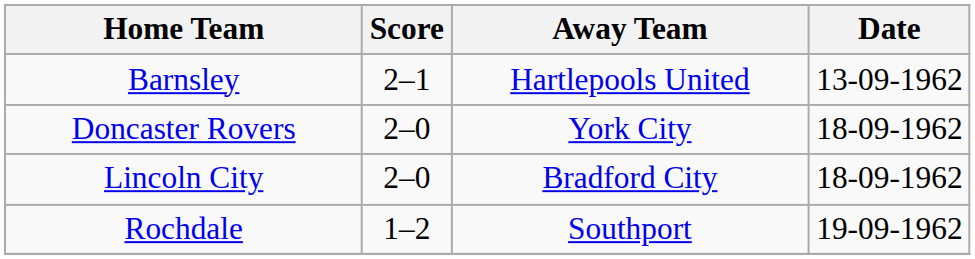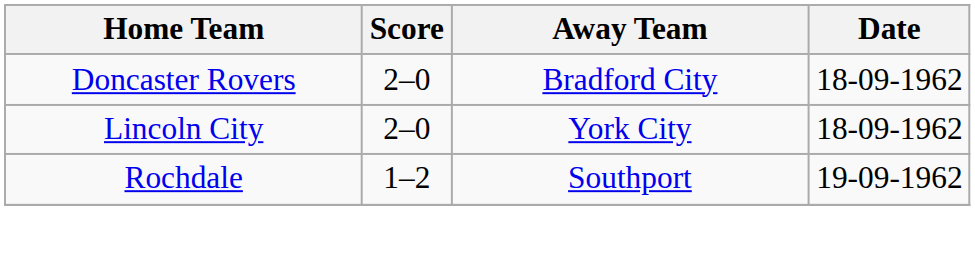 <table class="wikitable" style="text-align:center;">
 <tr>
 <th width=175>Home Team</th>
 <th width=20>Score</th>
 <th width=175>Away Team</th>
 <th width= 75>Date</th>
 </tr>
 <tr>
-<td><a href='#'>Barnsley</a></td>
-<td>2–1</td>
-<td><a href='#'>Hartlepools United</a></td>
-<td>13-09-1962</td>
-</tr>
-<tr>
 <td><a href='#'>Doncaster Rovers</a></td>
 <td>2–0</td>
-<td><a href='#'>York City</a></td>
+<td><a href='#'>Bradford City</a></td>
 <td>18-09-1962</td>
 </tr>
 <tr>
 <td><a href='#'>Lincoln City</a></td>
 <td>2–0</td>
-<td><a href='#'>Bradford City</a></td>
+<td><a href='#'>York City</a></td>
 <td>18-09-1962</td>
 </tr>
 <tr>
 <td><a href='#'>Rochdale</a></td>
 <td>1–2</td>
 <td><a href='#'>Southport</a></td>
 <td>19-09-1962</td>
 </tr>
 <tr>
 </tr>
 </table>
